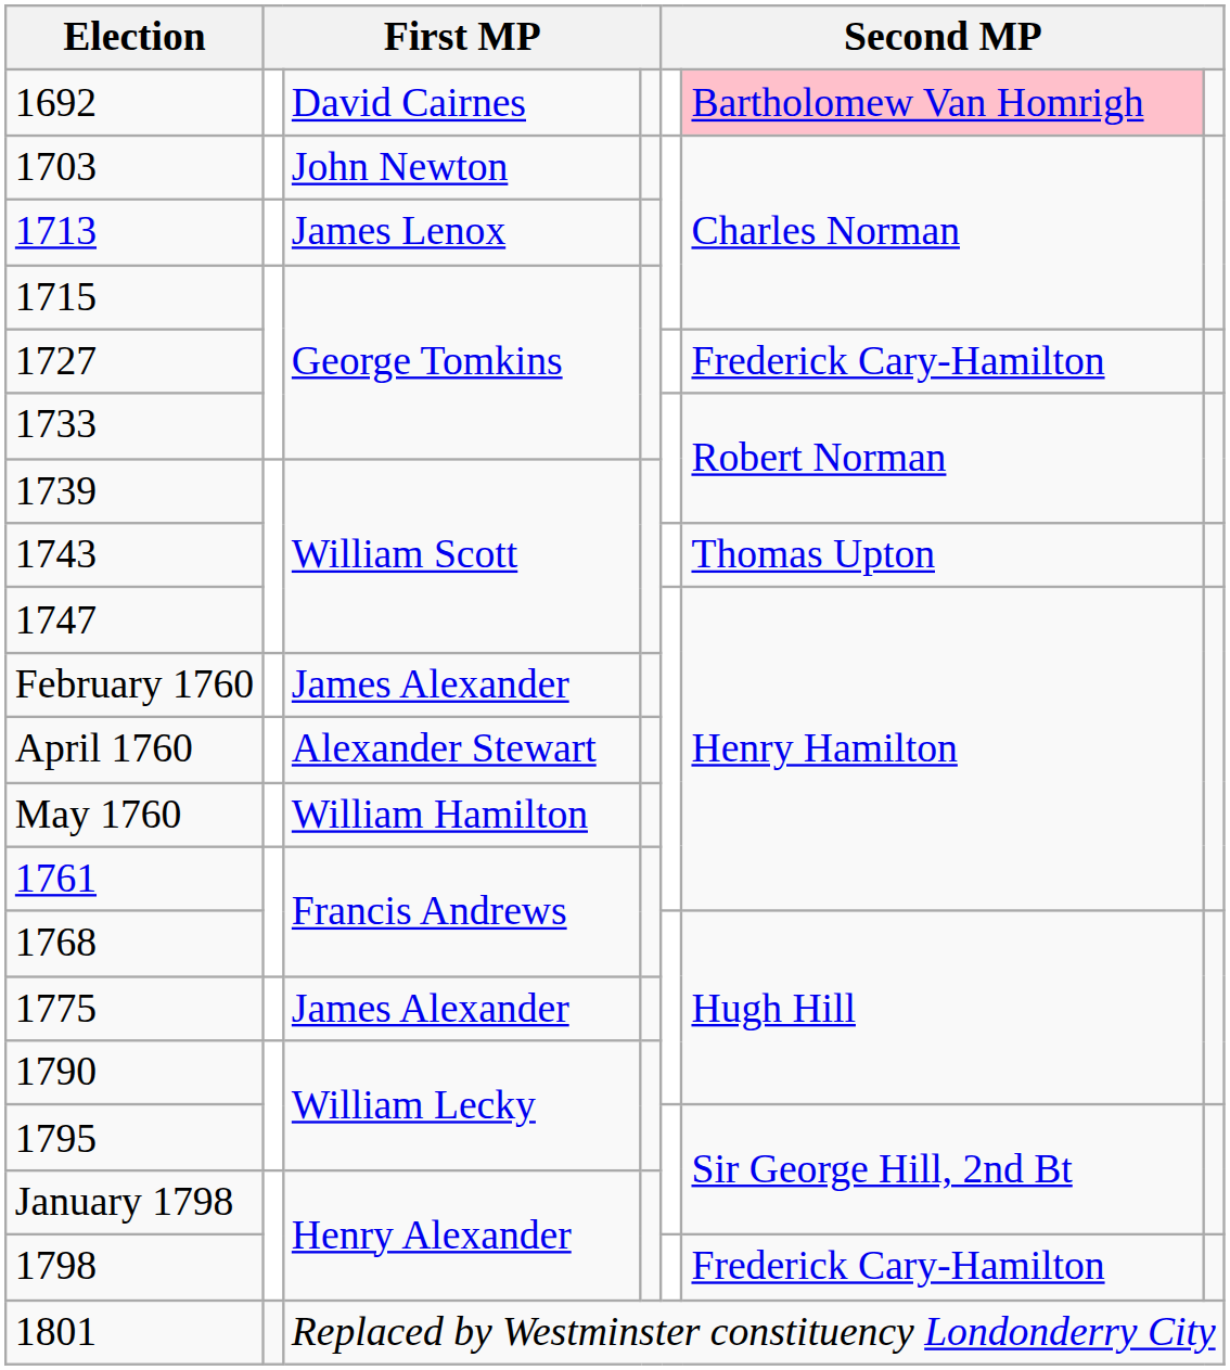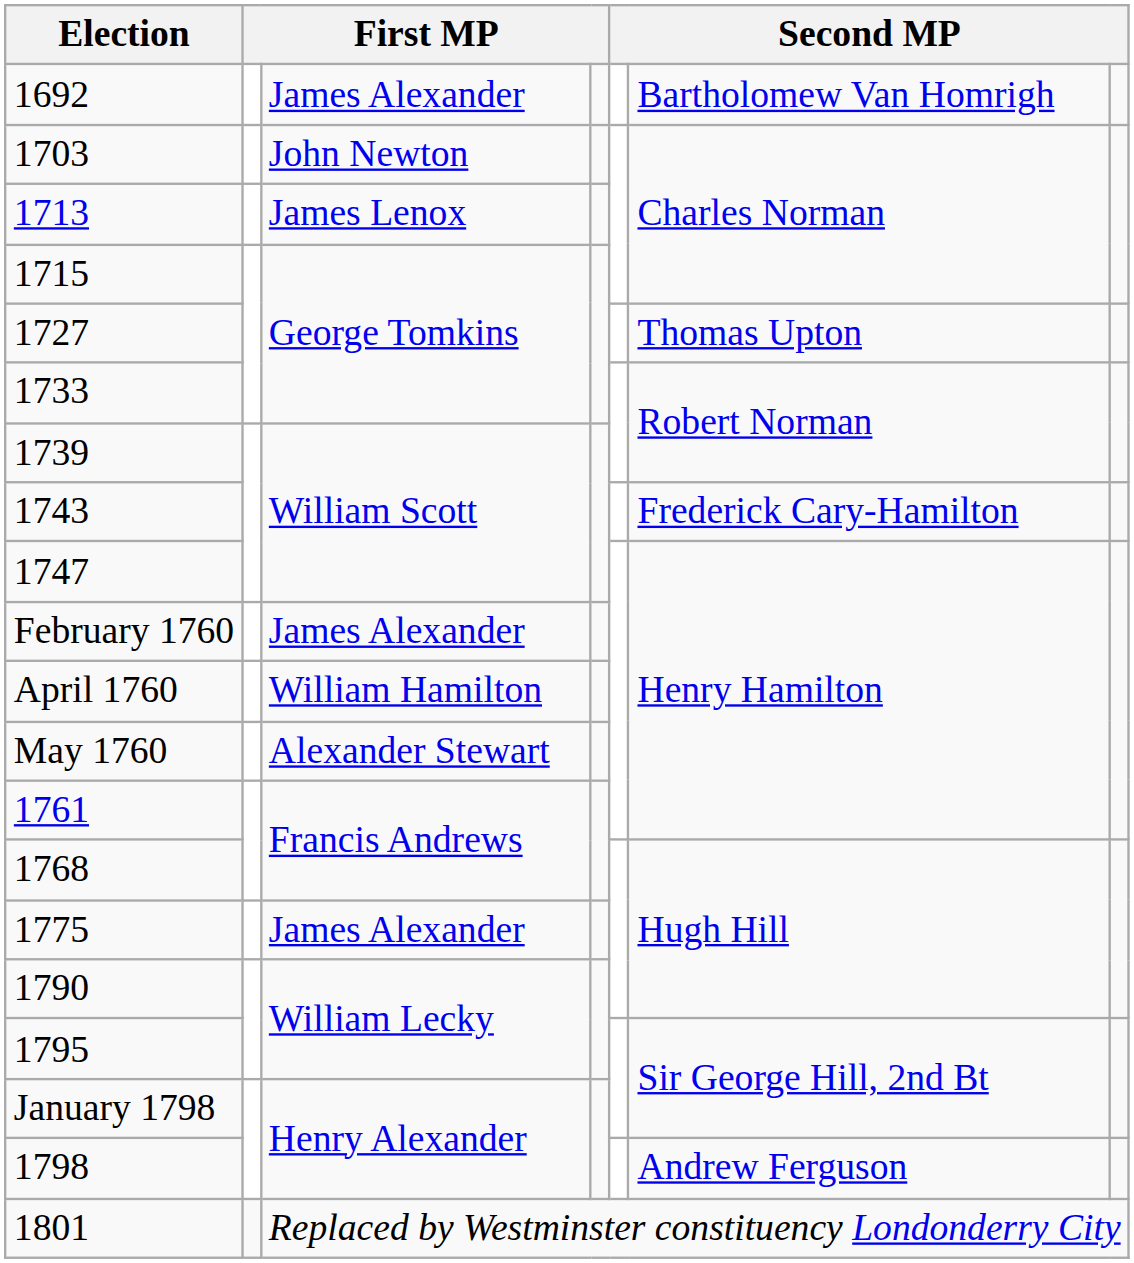 <table class="wikitable">
 <tr>
 <th>Election</th>
 <th colspan=3>First MP</th>
 <th colspan=3>Second MP</th>
 </tr>
 <tr>
 <td>1692</td>
 <td style="background-color: white"></td>
-<td><a href='#'>David Cairnes</a></td>
+<td><a href='#'>James Alexander</a></td>
 <td></td>
 <td style="background-color: white"></td>
-<td style="background: pink;"><a href='#'>Bartholomew Van Homrigh</a></td>
+<td><a href='#'>Bartholomew Van Homrigh</a></td>
 <td></td>
 </tr>
 <tr>
 <td>1703</td>
 <td style="background-color: white"></td>
 <td><a href='#'>John Newton</a></td>
 <td></td>
 <td rowspan="3" style="background-color: white"></td>
 <td rowspan="3"><a href='#'>Charles Norman</a></td>
 <td rowspan="3"></td>
 </tr>
 <tr>
 <td><a href='#'>1713</a></td>
 <td style="background-color: white"></td>
 <td><a href='#'>James Lenox</a></td>
 <td></td>
 </tr>
 <tr>
 <td>1715</td>
 <td rowspan="3" style="background-color: white"></td>
 <td rowspan="3"><a href='#'>George Tomkins</a></td>
 <td rowspan="3"></td>
 </tr>
 <tr>
 <td>1727</td>
 <td style="background-color: white"></td>
-<td><a href='#'>Frederick Cary-Hamilton</a></td>
+<td><a href='#'>Thomas Upton</a></td>
 <td></td>
 </tr>
 <tr>
 <td>1733</td>
 <td rowspan="2" style="background-color: white"></td>
 <td rowspan="2"><a href='#'>Robert Norman</a></td>
 <td rowspan="2"></td>
 </tr>
 <tr>
 <td>1739</td>
 <td rowspan="3" style="background-color: white"></td>
 <td rowspan="3"><a href='#'>William Scott</a></td>
 <td rowspan="3"></td>
 </tr>
 <tr>
 <td>1743</td>
 <td style="background-color: white"></td>
-<td><a href='#'>Thomas Upton</a></td>
+<td><a href='#'>Frederick Cary-Hamilton</a></td>
 <td></td>
 </tr>
 <tr>
 <td>1747</td>
 <td rowspan="5" style="background-color: white"></td>
 <td rowspan="5"><a href='#'>Henry Hamilton</a></td>
 <td rowspan="5"></td>
 </tr>
 <tr>
 <td>February 1760</td>
 <td style="background-color: white"></td>
 <td><a href='#'>James Alexander</a></td>
 <td></td>
 </tr>
 <tr>
 <td>April 1760</td>
 <td style="background-color: white"></td>
-<td><a href='#'>Alexander Stewart</a></td>
+<td><a href='#'>William Hamilton</a></td>
 <td></td>
 </tr>
 <tr>
 <td>May 1760</td>
 <td style="background-color: white"></td>
-<td><a href='#'>William Hamilton</a></td>
+<td><a href='#'>Alexander Stewart</a></td>
 <td></td>
 </tr>
 <tr>
 <td><a href='#'>1761</a></td>
 <td rowspan="2" style="background-color: white"></td>
 <td rowspan="2"><a href='#'>Francis Andrews</a></td>
 <td rowspan="2"></td>
 </tr>
 <tr>
 <td>1768</td>
 <td rowspan="3" style="background-color: white"></td>
 <td rowspan="3"><a href='#'>Hugh Hill</a></td>
 <td rowspan="3"></td>
 </tr>
 <tr>
 <td>1775</td>
 <td style="background-color: white"></td>
 <td><a href='#'>James Alexander</a></td>
 <td></td>
 </tr>
 <tr>
 <td>1790</td>
 <td rowspan="2" style="background-color: white"></td>
 <td rowspan="2"><a href='#'>William Lecky</a></td>
 <td rowspan="2"></td>
 </tr>
 <tr>
 <td>1795</td>
 <td rowspan="2" style="background-color: white"></td>
 <td rowspan="2"><a href='#'>Sir George Hill, 2nd Bt</a></td>
 <td rowspan="2"></td>
 </tr>
 <tr>
 <td>January 1798</td>
 <td rowspan="2" style="background-color: white"></td>
 <td rowspan="2"><a href='#'>Henry Alexander</a></td>
 <td rowspan="2"></td>
 </tr>
 <tr>
 <td>1798</td>
 <td style="background-color: white"></td>
-<td><a href='#'>Frederick Cary-Hamilton</a></td>
+<td><a href='#'>Andrew Ferguson</a></td>
 <td></td>
 </tr>
 <tr>
 <td>1801</td>
 <td></td>
 <td colspan = "5"><em>Replaced by Westminster constituency <a href='#'>Londonderry City</a></em></td>
 </tr>
 </table>
